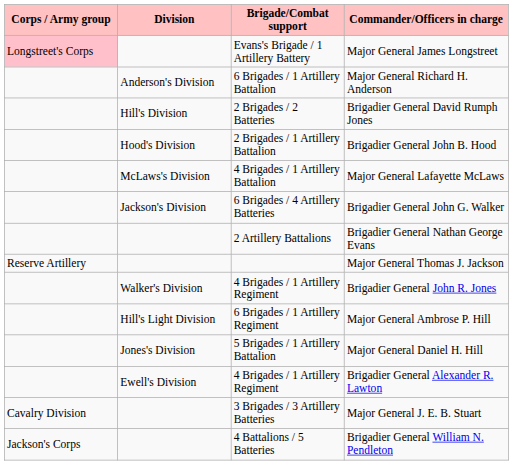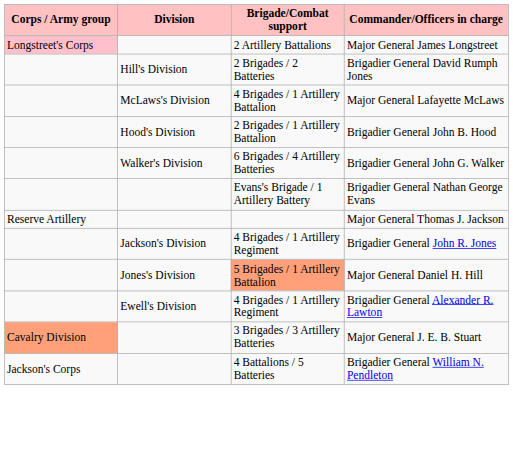 <table class="wikitable">
 <tr>
 <th style="width:150px; background:#ffc1c1;">Corps / Army group</th>
 <th style="width:150px; background:#ffc1c1;">Division</th>
 <th style="width:150px; background:#ffc1c1;">Brigade/Combat support</th>
 <th style="width:220px; background:#ffc1c1;">Commander/Officers in charge</th>
 </tr>
 <tr>
 <td style="background: pink;">Longstreet's Corps</td>
 <td></td>
-<td>Evans's Brigade / 1 Artillery Battery</td>
+<td>2 Artillery Battalions</td>
 <td>Major General James Longstreet</td>
-</tr>
-<tr>
-<td></td>
-<td>Anderson's Division</td>
-<td>6 Brigades / 1 Artillery Battalion</td>
-<td>Major General Richard H. Anderson</td>
 </tr>
 <tr>
 <td></td>
 <td>Hill's Division</td>
 <td>2 Brigades / 2 Batteries</td>
 <td>Brigadier General David Rumph Jones</td>
 </tr>
 <tr>
 <td></td>
+<td>McLaws's Division</td>
+<td>4 Brigades / 1 Artillery Battalion</td>
+<td>Major General Lafayette McLaws</td>
+</tr>
+<tr>
+<td></td>
 <td>Hood's Division</td>
 <td>2 Brigades / 1 Artillery Battalion</td>
 <td>Brigadier General John B. Hood</td>
 </tr>
 <tr>
 <td></td>
-<td>McLaws's Division</td>
-<td>4 Brigades / 1 Artillery Battalion</td>
-<td>Major General Lafayette McLaws</td>
-</tr>
-<tr>
-<td></td>
-<td>Jackson's Division</td>
+<td>Walker's Division</td>
 <td>6 Brigades / 4 Artillery Batteries</td>
 <td>Brigadier General John G. Walker</td>
 </tr>
 <tr>
 <td></td>
 <td></td>
-<td>2 Artillery Battalions</td>
+<td>Evans's Brigade / 1 Artillery Battery</td>
 <td>Brigadier General Nathan George Evans</td>
 </tr>
 <tr>
 <td>Reserve Artillery</td>
 <td></td>
 <td></td>
 <td>Major General Thomas J. Jackson</td>
 </tr>
 <tr>
 <td></td>
-<td>Walker's Division</td>
+<td>Jackson's Division</td>
 <td>4 Brigades / 1 Artillery Regiment</td>
 <td>Brigadier General <a href='#'>John R. Jones</a></td>
 </tr>
 <tr>
 <td></td>
-<td>Hill's Light Division</td>
-<td>6 Brigades / 1 Artillery Regiment</td>
-<td>Major General Ambrose P. Hill</td>
-</tr>
-<tr>
-<td></td>
 <td>Jones's Division</td>
-<td>5 Brigades / 1 Artillery Battalion</td>
+<td style="background: lightsalmon;">5 Brigades / 1 Artillery Battalion</td>
 <td>Major General Daniel H. Hill</td>
 </tr>
 <tr>
 <td></td>
 <td>Ewell's Division</td>
 <td>4 Brigades / 1 Artillery Regiment</td>
 <td>Brigadier General <a href='#'>Alexander R. Lawton</a></td>
 </tr>
 <tr>
-<td>Cavalry Division</td>
+<td style="background: lightsalmon;">Cavalry Division</td>
 <td></td>
 <td>3 Brigades / 3 Artillery Batteries</td>
 <td>Major General J. E. B. Stuart</td>
 </tr>
 <tr>
 <td>Jackson's Corps</td>
 <td></td>
 <td>4 Battalions / 5 Batteries</td>
 <td>Brigadier General <a href='#'>William N. Pendleton</a></td>
 </tr>
 </table>
